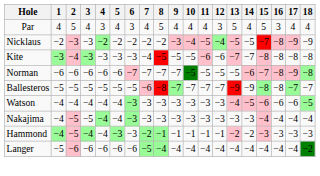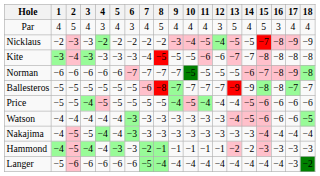 <table class="wikitable" style="text-align:center">
 <tr>
 <th>Hole</th>
 <th> 1 </th>
 <th> 2 </th>
 <th> 3 </th>
 <th> 4 </th>
 <th> 5 </th>
 <th> 6 </th>
 <th> 7 </th>
 <th> 8 </th>
 <th> 9 </th>
 <th>10</th>
 <th>11</th>
 <th>12</th>
 <th>13</th>
 <th>14</th>
 <th>15</th>
 <th>16</th>
 <th>17</th>
 <th>18</th>
 </tr>
 <tr>
 <td>Par</td>
 <td>4</td>
 <td>5</td>
 <td>4</td>
 <td>3</td>
 <td>4</td>
 <td>3</td>
 <td>4</td>
 <td>5</td>
 <td>4</td>
 <td>4</td>
 <td>4</td>
 <td>3</td>
 <td>5</td>
 <td>4</td>
 <td>5</td>
 <td>3</td>
 <td>4</td>
 <td>4</td>
 </tr>
 <tr>
 <td align=left> Nicklaus</td>
 <td>−2</td>
 <td style="background: Pink;">−3</td>
 <td>−3</td>
 <td style="background: PaleGreen;">−2</td>
 <td>−2</td>
 <td>−2</td>
 <td>−2</td>
 <td>−2</td>
 <td style="background: Pink;">−3</td>
 <td style="background: Pink;">−4</td>
 <td style="background: Pink;">−5</td>
 <td style="background: PaleGreen;">−4</td>
 <td style="background: Pink;">−5</td>
 <td>−5</td>
 <td style="background: Red;">−7</td>
 <td style="background: Pink;">−8</td>
 <td style="background: Pink;">−9</td>
 <td>−9</td>
 </tr>
 <tr>
 <td align=left> Kite</td>
 <td style="background: PaleGreen;">−3</td>
 <td style="background: Pink;">−4</td>
 <td style="background: PaleGreen;">−3</td>
 <td>−3</td>
 <td>−3</td>
 <td>−3</td>
 <td>−4</td>
 <td style="background: Red;">−5</td>
 <td>−5</td>
 <td>−5</td>
 <td style="background: Pink;">−6</td>
 <td>−6</td>
 <td style="background: Pink;">−7</td>
 <td>−7</td>
 <td style="background: Pink;">−8</td>
 <td>−8</td>
 <td>−8</td>
 <td>−8</td>
 </tr>
 <tr>
 <td align=left> Norman</td>
 <td>−6</td>
 <td>−6</td>
 <td>−6</td>
 <td>−6</td>
 <td>−6</td>
 <td style="background: Pink;">−7</td>
 <td>−7</td>
 <td>−7</td>
 <td>−7</td>
 <td style="background: Green;">−5</td>
 <td>−5</td>
 <td>−5</td>
 <td>−5</td>
 <td style="background: Pink;">−6</td>
 <td style="background: Pink;">−7</td>
 <td style="background: Pink;">−8</td>
 <td style="background: Pink;">−9</td>
 <td style="background: PaleGreen;">−8</td>
 </tr>
 <tr>
 <td align=left> Ballesteros</td>
 <td>−5</td>
 <td>−5</td>
 <td>−5</td>
 <td>−5</td>
 <td>−5</td>
 <td>−5</td>
 <td style="background: Pink;">−6</td>
 <td style="background: Red;">−8</td>
 <td style="background: PaleGreen;">−7</td>
 <td>−7</td>
 <td>−7</td>
 <td>−7</td>
 <td style="background: Red;">−9</td>
 <td>−9</td>
 <td style="background: PaleGreen;">−8</td>
 <td>−8</td>
 <td style="background: PaleGreen;">−7</td>
 <td>−7</td>
 </tr>
 <tr>
+<td align=left> Price</td>
+<td>−5</td>
+<td>−5</td>
+<td style="background: PaleGreen;">−4</td>
+<td style="background: Pink;">−5</td>
+<td>−5</td>
+<td>−5</td>
+<td>−5</td>
+<td>−5</td>
+<td style="background: PaleGreen;">−4</td>
+<td style="background: Pink;">−5</td>
+<td style="background: PaleGreen;">−4</td>
+<td>−4</td>
+<td>−4</td>
+<td style="background: Pink;">−5</td>
+<td style="background: Pink;">−6</td>
+<td>−6</td>
+<td>−6</td>
+<td>−6</td>
+</tr>
+<tr>
 <td align=left> Watson</td>
 <td>−4</td>
 <td>−4</td>
 <td>−4</td>
 <td>−4</td>
 <td>−4</td>
 <td style="background: PaleGreen;">−3</td>
 <td>−3</td>
 <td>−3</td>
 <td>−3</td>
 <td>−3</td>
 <td>−3</td>
 <td>−3</td>
 <td style="background: Pink;">−4</td>
 <td style="background: Pink;">−5</td>
 <td style="background: Pink;">−6</td>
 <td>−6</td>
 <td>−6</td>
 <td style="background: PaleGreen;">−5</td>
 </tr>
 <tr>
 <td align=left> Nakajima</td>
 <td>−4</td>
 <td style="background: Pink;">−5</td>
 <td>−5</td>
 <td style="background: PaleGreen;">−4</td>
 <td>−4</td>
 <td style="background: PaleGreen;">−3</td>
 <td>−3</td>
 <td>−3</td>
 <td>−3</td>
 <td>−3</td>
 <td>−3</td>
 <td>−3</td>
 <td>−3</td>
 <td>−3</td>
 <td style="background: Pink;">−4</td>
 <td>−4</td>
 <td>−4</td>
 <td>−4</td>
 </tr>
 <tr>
 <td align=left> Hammond</td>
 <td style="background: PaleGreen;">−4</td>
 <td style="background: Pink;">−5</td>
 <td style="background: PaleGreen;">−4</td>
 <td>−4</td>
 <td style="background: PaleGreen;">−3</td>
 <td>−3</td>
 <td style="background: PaleGreen;">−2</td>
 <td style="background: PaleGreen;">−1</td>
 <td>−1</td>
 <td>−1</td>
 <td>−1</td>
 <td>−1</td>
 <td style="background: Pink;">−2</td>
 <td>−2</td>
 <td style="background: Pink;">−3</td>
 <td>−3</td>
 <td>−3</td>
 <td>−3</td>
 </tr>
 <tr>
 <td align=left> Langer</td>
 <td>−5</td>
 <td style="background: Pink;">−6</td>
 <td>−6</td>
 <td>−6</td>
 <td>−6</td>
 <td>−6</td>
 <td style="background: PaleGreen;">−5</td>
 <td style="background: PaleGreen;">−4</td>
 <td>−4</td>
 <td>−4</td>
 <td>−4</td>
 <td>−4</td>
 <td>−4</td>
 <td>−4</td>
 <td>−4</td>
 <td>−4</td>
-<td>−4</td>
+<td>−3</td>
 <td style="background: Green;">−2</td>
 </tr>
 </table>
